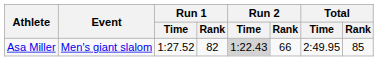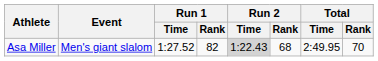 <table class="wikitable" style="font-size:90%">
 <tr>
 <th rowspan=2>Athlete</th>
 <th rowspan=2>Event</th>
 <th colspan=2>Run 1</th>
 <th colspan=2>Run 2</th>
 <th colspan=2>Total</th>
 </tr>
 <tr style="font-size:95%">
 <th>Time</th>
 <th>Rank</th>
 <th>Time</th>
 <th>Rank</th>
 <th>Time</th>
 <th>Rank</th>
 </tr>
 <tr align=center>
 <td align=left><a href='#'>Asa Miller</a></td>
 <td align=left><a href='#'>Men's giant slalom</a></td>
 <td>1:27.52</td>
 <td>82</td>
 <td style="background: lightgrey;">1:22.43</td>
-<td>66</td>
+<td>68</td>
 <td>2:49.95</td>
-<td>85</td>
+<td>70</td>
 </tr>
 </table>
